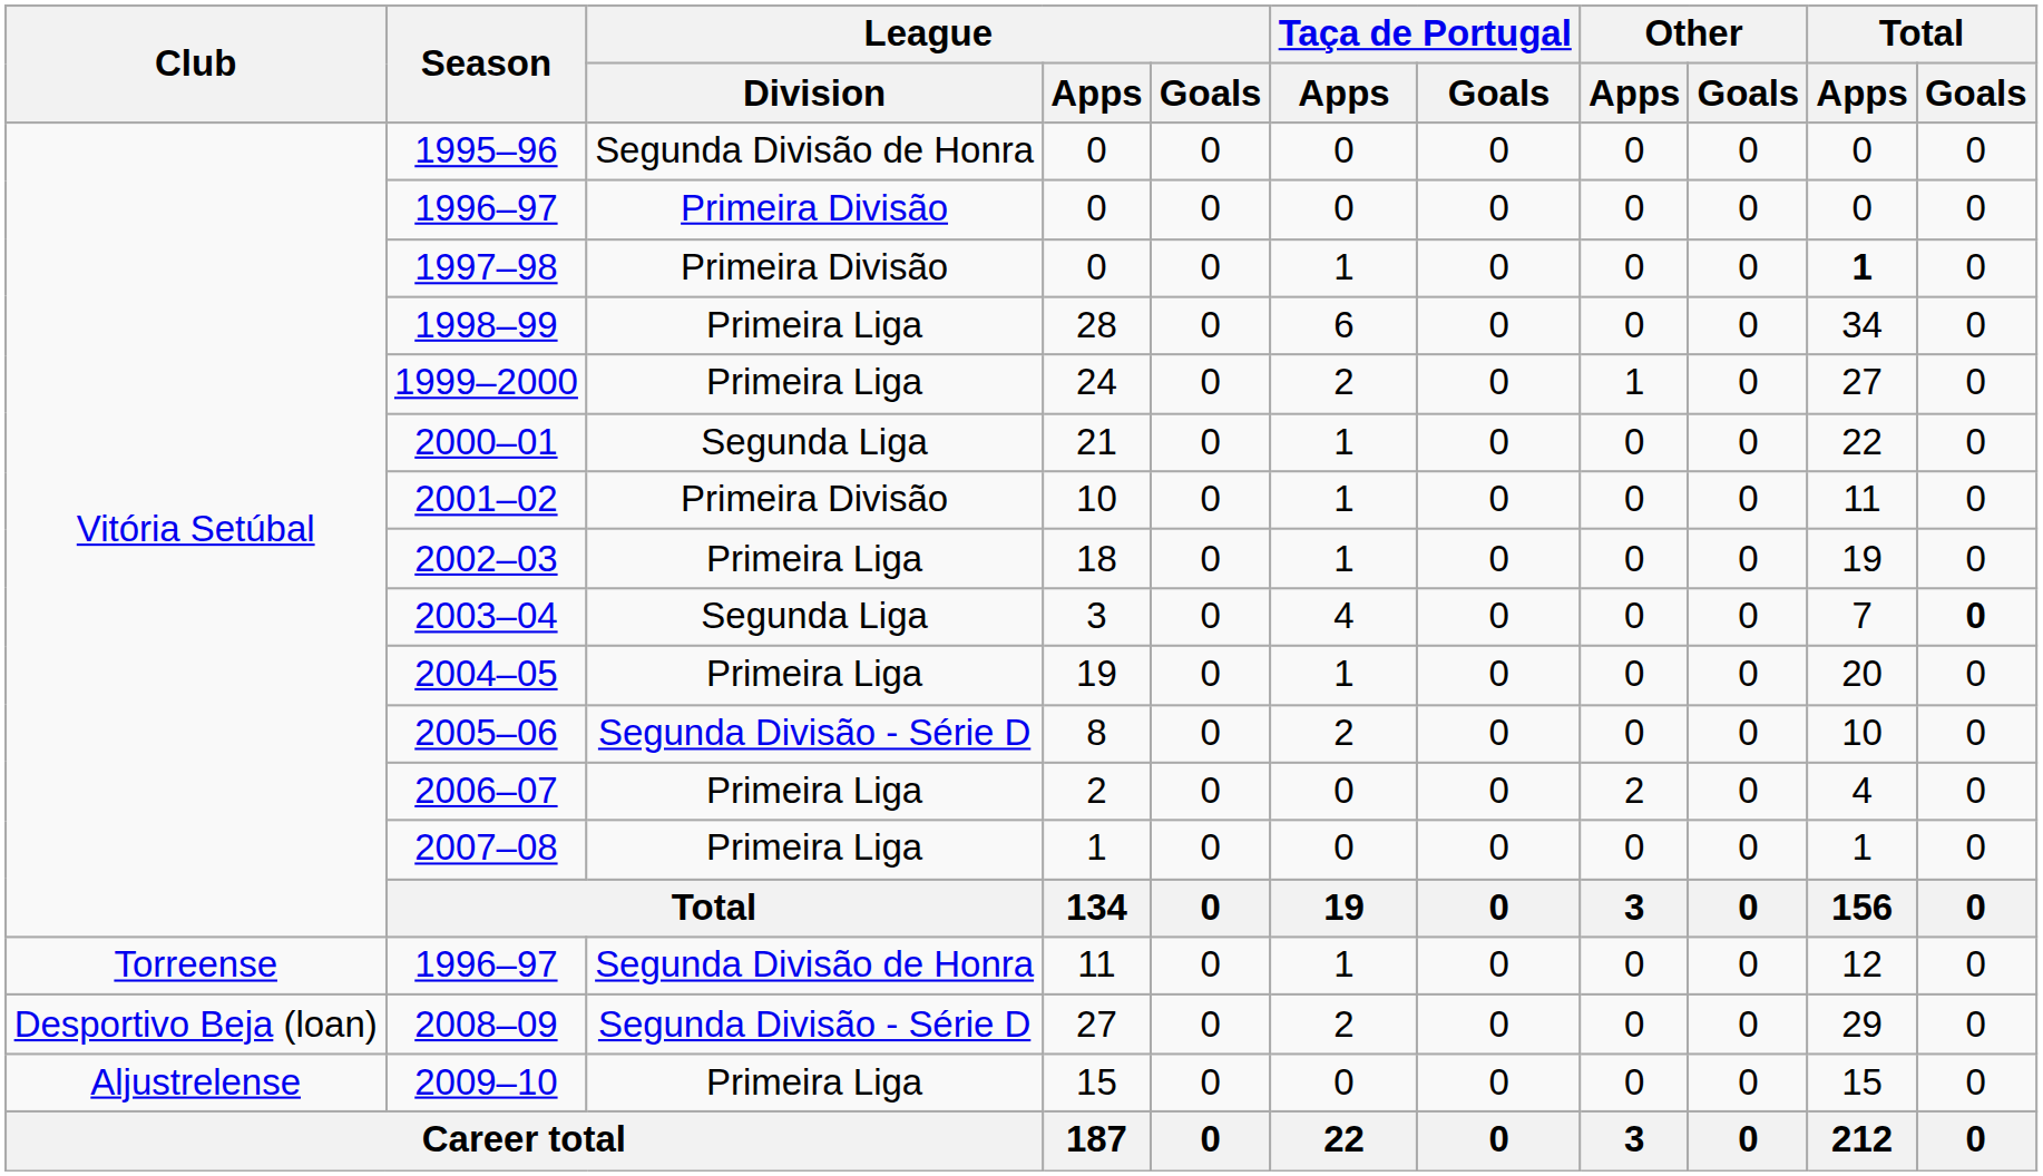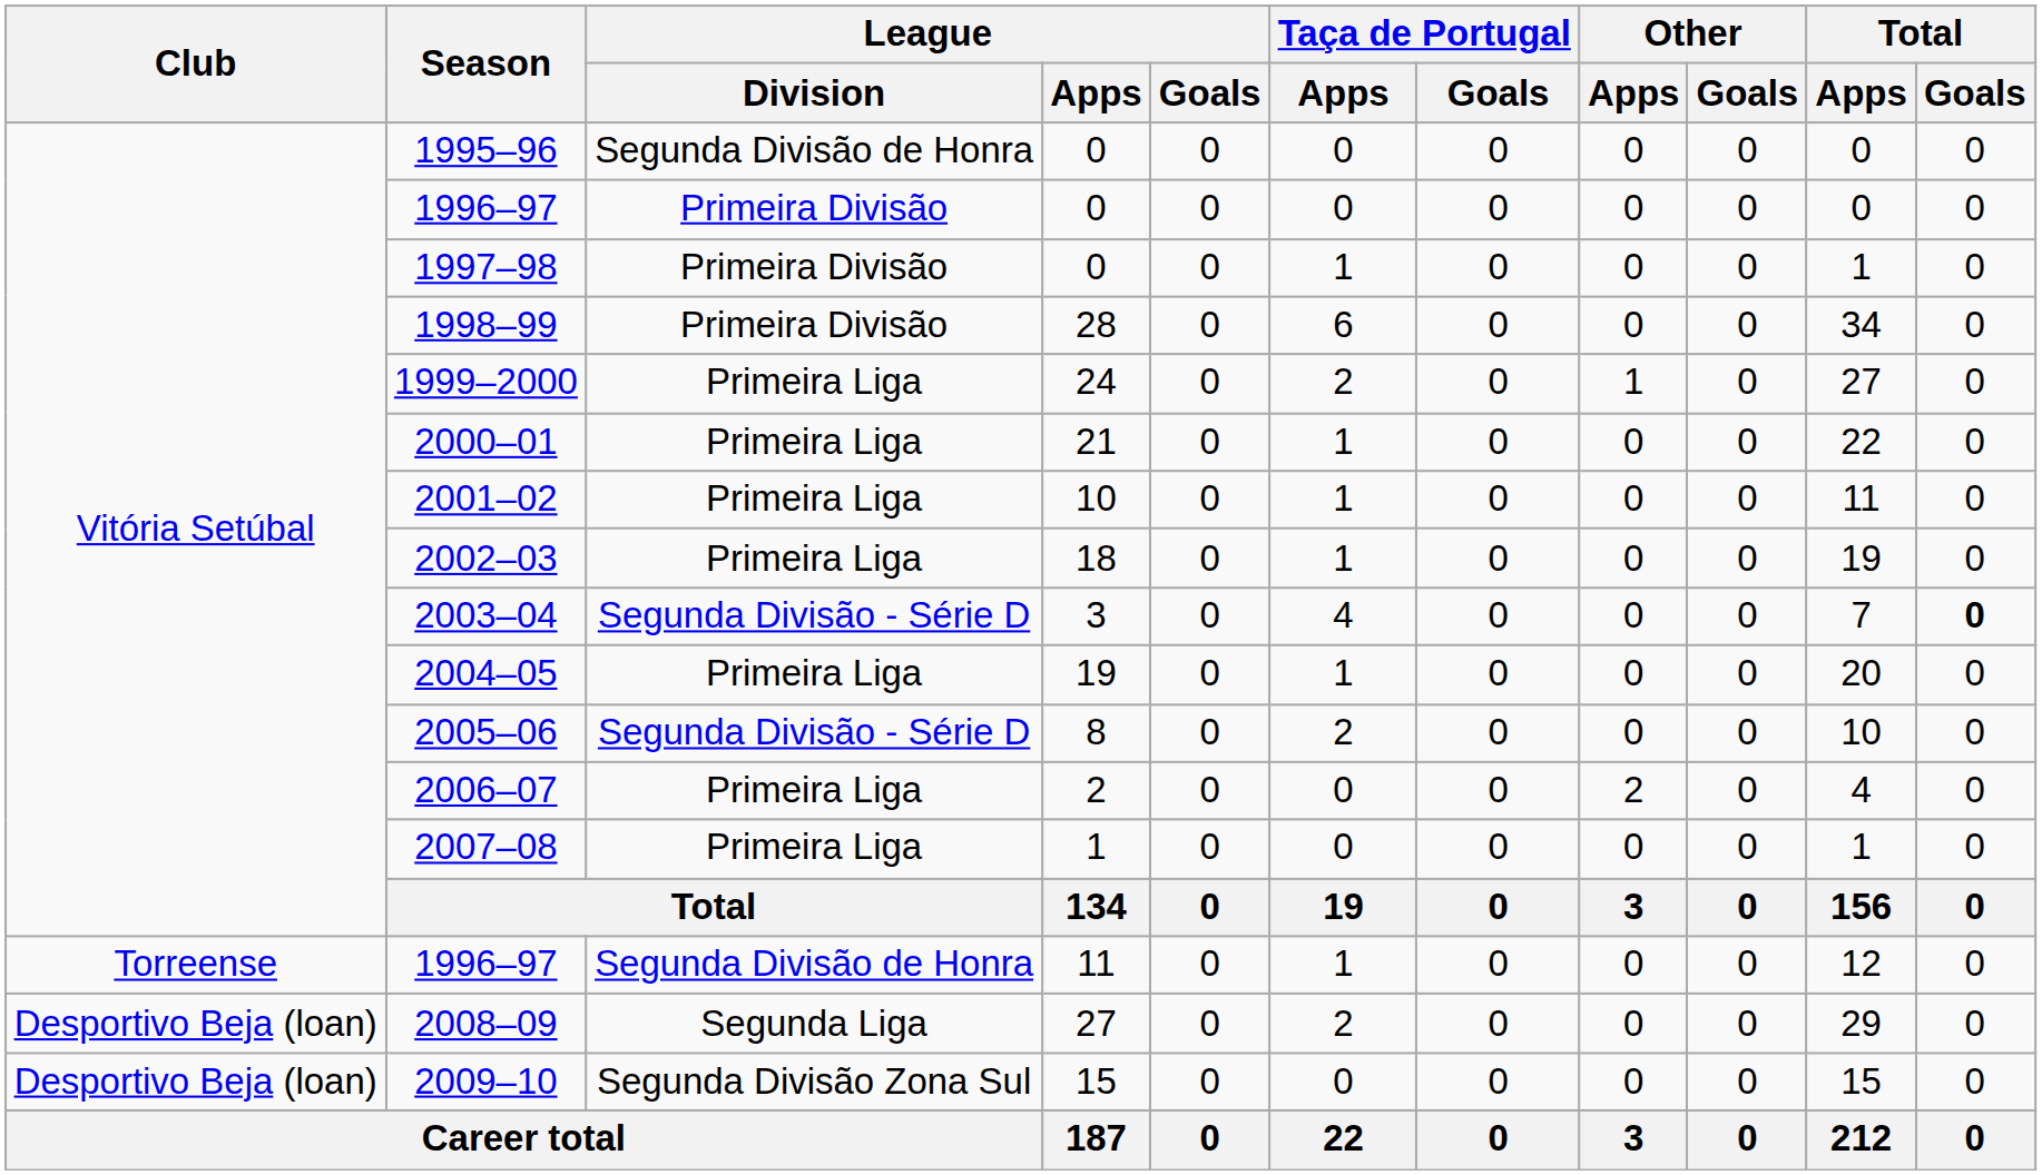 <table class="wikitable" style="text-align:center">
 <tr>
 <th rowspan="2">Club</th>
 <th rowspan="2">Season</th>
 <th colspan="3">League</th>
 <th colspan="2"><a href='#'>Taça de Portugal</a></th>
 <th colspan="2">Other</th>
 <th colspan="2">Total</th>
 </tr>
 <tr>
 <th>Division</th>
 <th>Apps</th>
 <th>Goals</th>
 <th>Apps</th>
 <th>Goals</th>
 <th>Apps</th>
 <th>Goals</th>
 <th>Apps</th>
 <th>Goals</th>
 </tr>
 <tr>
 <td rowspan="14"><a href='#'>Vitória Setúbal</a></td>
 <td><a href='#'>1995–96</a></td>
 <td>Segunda Divisão de Honra</td>
 <td>0</td>
 <td>0</td>
 <td>0</td>
 <td>0</td>
 <td>0</td>
 <td>0</td>
 <td>0</td>
 <td>0</td>
 </tr>
 <tr>
 <td><a href='#'>1996–97</a></td>
 <td><a href='#'>Primeira Divisão</a></td>
 <td>0</td>
 <td>0</td>
 <td>0</td>
 <td>0</td>
 <td>0</td>
 <td>0</td>
 <td>0</td>
 <td>0</td>
 </tr>
 <tr>
 <td><a href='#'>1997–98</a></td>
 <td>Primeira Divisão</td>
 <td>0</td>
 <td>0</td>
 <td>1</td>
 <td>0</td>
 <td>0</td>
 <td>0</td>
-<td><strong>1</strong></td>
+<td>1</td>
 <td>0</td>
 </tr>
 <tr>
 <td><a href='#'>1998–99</a></td>
-<td>Primeira Liga</td>
+<td>Primeira Divisão</td>
 <td>28</td>
 <td>0</td>
 <td>6</td>
 <td>0</td>
 <td>0</td>
 <td>0</td>
 <td>34</td>
 <td>0</td>
 </tr>
 <tr>
 <td><a href='#'>1999–2000</a></td>
 <td>Primeira Liga</td>
 <td>24</td>
 <td>0</td>
 <td>2</td>
 <td>0</td>
 <td>1</td>
 <td>0</td>
 <td>27</td>
 <td>0</td>
 </tr>
 <tr>
 <td><a href='#'>2000–01</a></td>
-<td>Segunda Liga</td>
+<td>Primeira Liga</td>
 <td>21</td>
 <td>0</td>
 <td>1</td>
 <td>0</td>
 <td>0</td>
 <td>0</td>
 <td>22</td>
 <td>0</td>
 </tr>
 <tr>
 <td><a href='#'>2001–02</a></td>
-<td>Primeira Divisão</td>
+<td>Primeira Liga</td>
 <td>10</td>
 <td>0</td>
 <td>1</td>
 <td>0</td>
 <td>0</td>
 <td>0</td>
 <td>11</td>
 <td>0</td>
 </tr>
 <tr>
 <td><a href='#'>2002–03</a></td>
 <td>Primeira Liga</td>
 <td>18</td>
 <td>0</td>
 <td>1</td>
 <td>0</td>
 <td>0</td>
 <td>0</td>
 <td>19</td>
 <td>0</td>
 </tr>
 <tr>
 <td><a href='#'>2003–04</a></td>
-<td>Segunda Liga</td>
+<td><a href='#'>Segunda Divisão - Série D</a></td>
 <td>3</td>
 <td>0</td>
 <td>4</td>
 <td>0</td>
 <td>0</td>
 <td>0</td>
 <td>7</td>
 <td><strong>0</strong></td>
 </tr>
 <tr>
 <td><a href='#'>2004–05</a></td>
 <td>Primeira Liga</td>
 <td>19</td>
 <td>0</td>
 <td>1</td>
 <td>0</td>
 <td>0</td>
 <td>0</td>
 <td>20</td>
 <td>0</td>
 </tr>
 <tr>
 <td><a href='#'>2005–06</a></td>
 <td><a href='#'>Segunda Divisão - Série D</a></td>
 <td>8</td>
 <td>0</td>
 <td>2</td>
 <td>0</td>
 <td>0</td>
 <td>0</td>
 <td>10</td>
 <td>0</td>
 </tr>
 <tr>
 <td><a href='#'>2006–07</a></td>
 <td>Primeira Liga</td>
 <td>2</td>
 <td>0</td>
 <td>0</td>
 <td>0</td>
 <td>2</td>
 <td>0</td>
 <td>4</td>
 <td>0</td>
 </tr>
 <tr>
 <td><a href='#'>2007–08</a></td>
 <td>Primeira Liga</td>
 <td>1</td>
 <td>0</td>
 <td>0</td>
 <td>0</td>
 <td>0</td>
 <td>0</td>
 <td>1</td>
 <td>0</td>
 </tr>
 <tr>
 <th colspan="2">Total</th>
 <th>134</th>
 <th>0</th>
 <th>19</th>
 <th>0</th>
 <th>3</th>
 <th>0</th>
 <th>156</th>
 <th>0</th>
 </tr>
 <tr>
 <td><a href='#'>Torreense</a></td>
 <td><a href='#'>1996–97</a></td>
 <td><a href='#'>Segunda Divisão de Honra</a></td>
 <td>11</td>
 <td>0</td>
 <td>1</td>
 <td>0</td>
 <td>0</td>
 <td>0</td>
 <td>12</td>
 <td>0</td>
 </tr>
 <tr>
 <td><a href='#'>Desportivo Beja</a> (loan)</td>
 <td><a href='#'>2008–09</a></td>
-<td><a href='#'>Segunda Divisão - Série D</a></td>
+<td>Segunda Liga</td>
 <td>27</td>
 <td>0</td>
 <td>2</td>
 <td>0</td>
 <td>0</td>
 <td>0</td>
 <td>29</td>
 <td>0</td>
 </tr>
 <tr>
-<td><a href='#'>Aljustrelense</a></td>
+<td><a href='#'>Desportivo Beja</a> (loan)</td>
 <td><a href='#'>2009–10</a></td>
-<td>Primeira Liga</td>
+<td>Segunda Divisão Zona Sul</td>
 <td>15</td>
 <td>0</td>
 <td>0</td>
 <td>0</td>
 <td>0</td>
 <td>0</td>
 <td>15</td>
 <td>0</td>
 </tr>
 <tr>
 <th colspan="3">Career total</th>
 <th>187</th>
 <th>0</th>
 <th>22</th>
 <th>0</th>
 <th>3</th>
 <th>0</th>
 <th>212</th>
 <th>0</th>
 </tr>
 </table>
